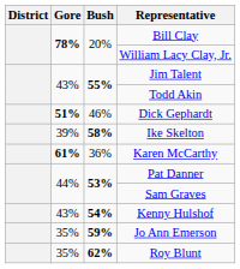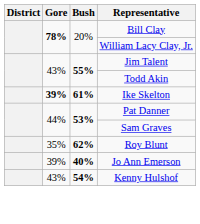 <table class=wikitable>
 <tr>
 <th>District</th>
 <th>Gore</th>
 <th>Bush</th>
 <th>Representative</th>
 </tr>
 <tr align=center>
 <th rowspan=2 ></th>
 <td rowspan=2><strong>78%</strong></td>
 <td rowspan=2>20%</td>
 <td><a href='#'>Bill Clay</a></td>
 </tr>
 <tr align=center>
 <td><a href='#'>William Lacy Clay, Jr.</a></td>
 </tr>
 <tr align=center>
 <th rowspan=2 ></th>
 <td rowspan=2>43%</td>
 <td rowspan=2><strong>55%</strong></td>
 <td><a href='#'>Jim Talent</a></td>
 </tr>
 <tr align=center>
 <td><a href='#'>Todd Akin</a></td>
 </tr>
 <tr align=center>
 <th></th>
-<td><strong>51%</strong></td>
-<td>46%</td>
-<td><a href='#'>Dick Gephardt</a></td>
-</tr>
-<tr align=center>
-<th></th>
-<td>39%</td>
-<td><strong>58%</strong></td>
+<td><strong>39%</strong></td>
+<td><strong>61%</strong></td>
 <td><a href='#'>Ike Skelton</a></td>
-</tr>
-<tr align=center>
-<th></th>
-<td><strong>61%</strong></td>
-<td>36%</td>
-<td><a href='#'>Karen McCarthy</a></td>
 </tr>
 <tr align=center>
 <th rowspan=2 ></th>
 <td rowspan=2>44%</td>
 <td rowspan=2><strong>53%</strong></td>
 <td><a href='#'>Pat Danner</a></td>
 </tr>
 <tr align=center>
 <td><a href='#'>Sam Graves</a></td>
 </tr>
 <tr align=center>
 <th></th>
+<td>35%</td>
+<td><strong>62%</strong></td>
+<td><a href='#'>Roy Blunt</a></td>
+</tr>
+<tr align=center>
+<th></th>
+<td>39%</td>
+<td><strong>40%</strong></td>
+<td><a href='#'>Jo Ann Emerson</a></td>
+</tr>
+<tr align=center>
+<th></th>
 <td>43%</td>
 <td><strong>54%</strong></td>
 <td><a href='#'>Kenny Hulshof</a></td>
 </tr>
-<tr align=center>
-<th></th>
-<td>35%</td>
-<td><strong>59%</strong></td>
-<td><a href='#'>Jo Ann Emerson</a></td>
-</tr>
-<tr align=center>
-<th></th>
-<td>35%</td>
-<td><strong>62%</strong></td>
-<td><a href='#'>Roy Blunt</a></td>
-</tr>
 </table>
